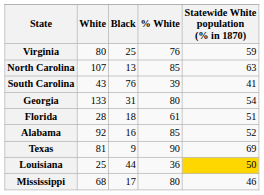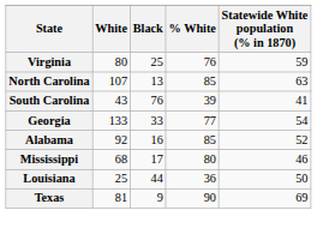 <table class="wikitable sortable plainrowheaders" style="margin:1em auto 1em auto">
 <tr>
 </tr>
 <tr>
 <th>State</th>
 <th>White</th>
 <th>Black</th>
 <th>% White</th>
 <th>Statewide White<br>population<br>(% in 1870)</th>
 </tr>
 <tr>
 <th scope="row">Virginia</th>
 <td style="text-align:right;">80</td>
 <td style="text-align:right;">25</td>
 <td style="text-align:right;">76</td>
 <td style="text-align:right;">59</td>
 </tr>
 <tr>
 <th scope="row">North Carolina</th>
 <td style="text-align:right;">107</td>
 <td style="text-align:right;">13</td>
 <td style="text-align:right;">85</td>
 <td style="text-align:right;">63</td>
 </tr>
 <tr>
 <th scope="row">South Carolina</th>
 <td style="text-align:right;">43</td>
 <td style="text-align:right;">76</td>
 <td style="text-align:right;">39</td>
 <td style="text-align:right;">41</td>
 </tr>
 <tr>
 <th scope="row">Georgia</th>
 <td style="text-align:right;">133</td>
-<td style="text-align:right;">31</td>
-<td style="text-align:right;">80</td>
+<td style="text-align:right;">33</td>
+<td style="text-align:right;">77</td>
 <td style="text-align:right;">54</td>
-</tr>
-<tr>
-<th scope="row">Florida</th>
-<td style="text-align:right;">28</td>
-<td style="text-align:right;">18</td>
-<td style="text-align:right;">61</td>
-<td style="text-align:right;">51</td>
 </tr>
 <tr>
 <th scope="row">Alabama</th>
 <td style="text-align:right;">92</td>
 <td style="text-align:right;">16</td>
 <td style="text-align:right;">85</td>
 <td style="text-align:right;">52</td>
 </tr>
 <tr>
+<th scope="row">Mississippi</th>
+<td style="text-align:right;">68</td>
+<td style="text-align:right;">17</td>
+<td style="text-align:right;">80</td>
+<td style="text-align:right;">46</td>
+</tr>
+<tr>
+<th scope="row">Louisiana</th>
+<td style="text-align:right;">25</td>
+<td style="text-align:right;">44</td>
+<td style="text-align:right;">36</td>
+<td style="text-align:right;">50</td>
+</tr>
+<tr>
 <th scope="row">Texas</th>
 <td style="text-align:right;">81</td>
 <td style="text-align:right;">9</td>
 <td style="text-align:right;">90</td>
 <td style="text-align:right;">69</td>
 </tr>
-<tr>
-<th scope="row">Louisiana</th>
-<td style="text-align:right;">25</td>
-<td style="text-align:right;">44</td>
-<td style="text-align:right;">36</td>
-<td style="background: gold; text-align:right;">50</td>
-</tr>
-<tr>
-<th scope="row">Mississippi</th>
-<td style="text-align:right;">68</td>
-<td style="text-align:right;">17</td>
-<td style="text-align:right;">80</td>
-<td style="text-align:right;">46</td>
-</tr>
 </table>
